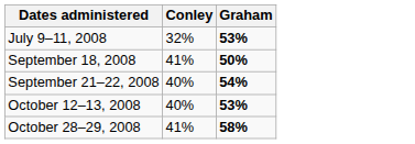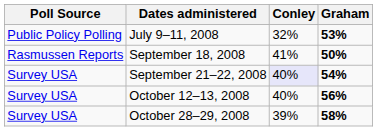 <table class="wikitable">
 <tr valign=bottom>
+<th>Poll Source</th>
 <th>Dates administered</th>
 <th>Conley</th>
 <th>Graham</th>
 </tr>
 <tr>
+<td><a href='#'>Public Policy Polling</a></td>
 <td>July 9–11, 2008</td>
 <td>32%</td>
 <td><strong>53%</strong></td>
 </tr>
 <tr>
+<td><a href='#'>Rasmussen Reports</a></td>
 <td>September 18, 2008</td>
 <td>41%</td>
 <td><strong>50%</strong></td>
 </tr>
 <tr>
+<td><a href='#'>Survey USA</a></td>
 <td>September 21–22, 2008</td>
-<td>40%</td>
+<td style="background: lavender;">40%</td>
 <td><strong>54%</strong></td>
 </tr>
 <tr>
+<td><a href='#'>Survey USA</a></td>
 <td>October 12–13, 2008</td>
 <td>40%</td>
-<td><strong>53%</strong></td>
+<td><strong>56%</strong></td>
 </tr>
 <tr>
+<td><a href='#'>Survey USA</a></td>
 <td>October 28–29, 2008</td>
-<td>41%</td>
+<td>39%</td>
 <td><strong>58%</strong></td>
 </tr>
 </table>
